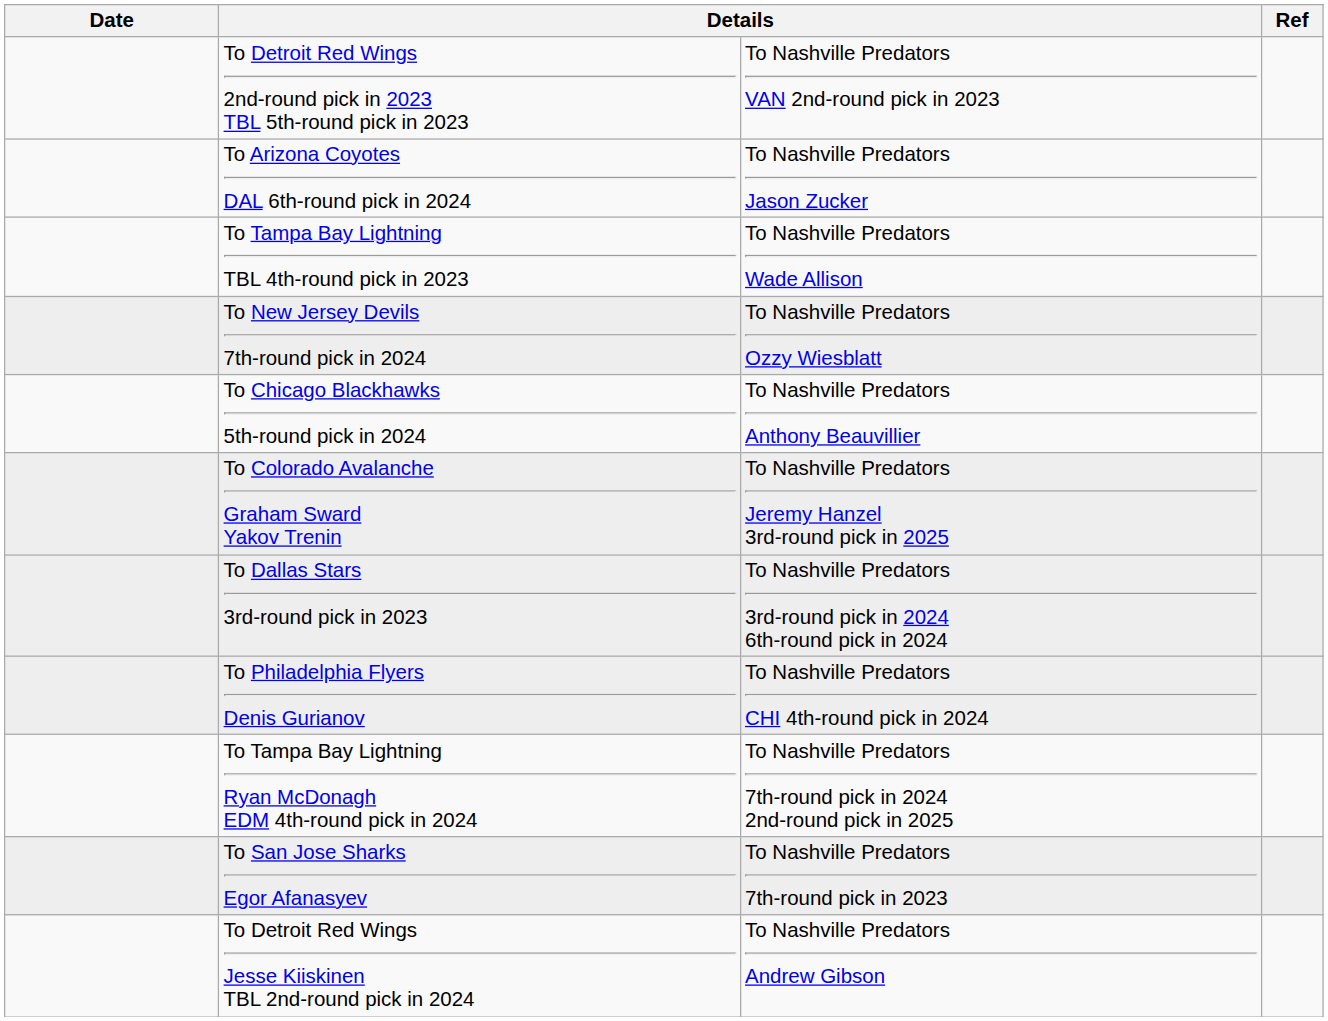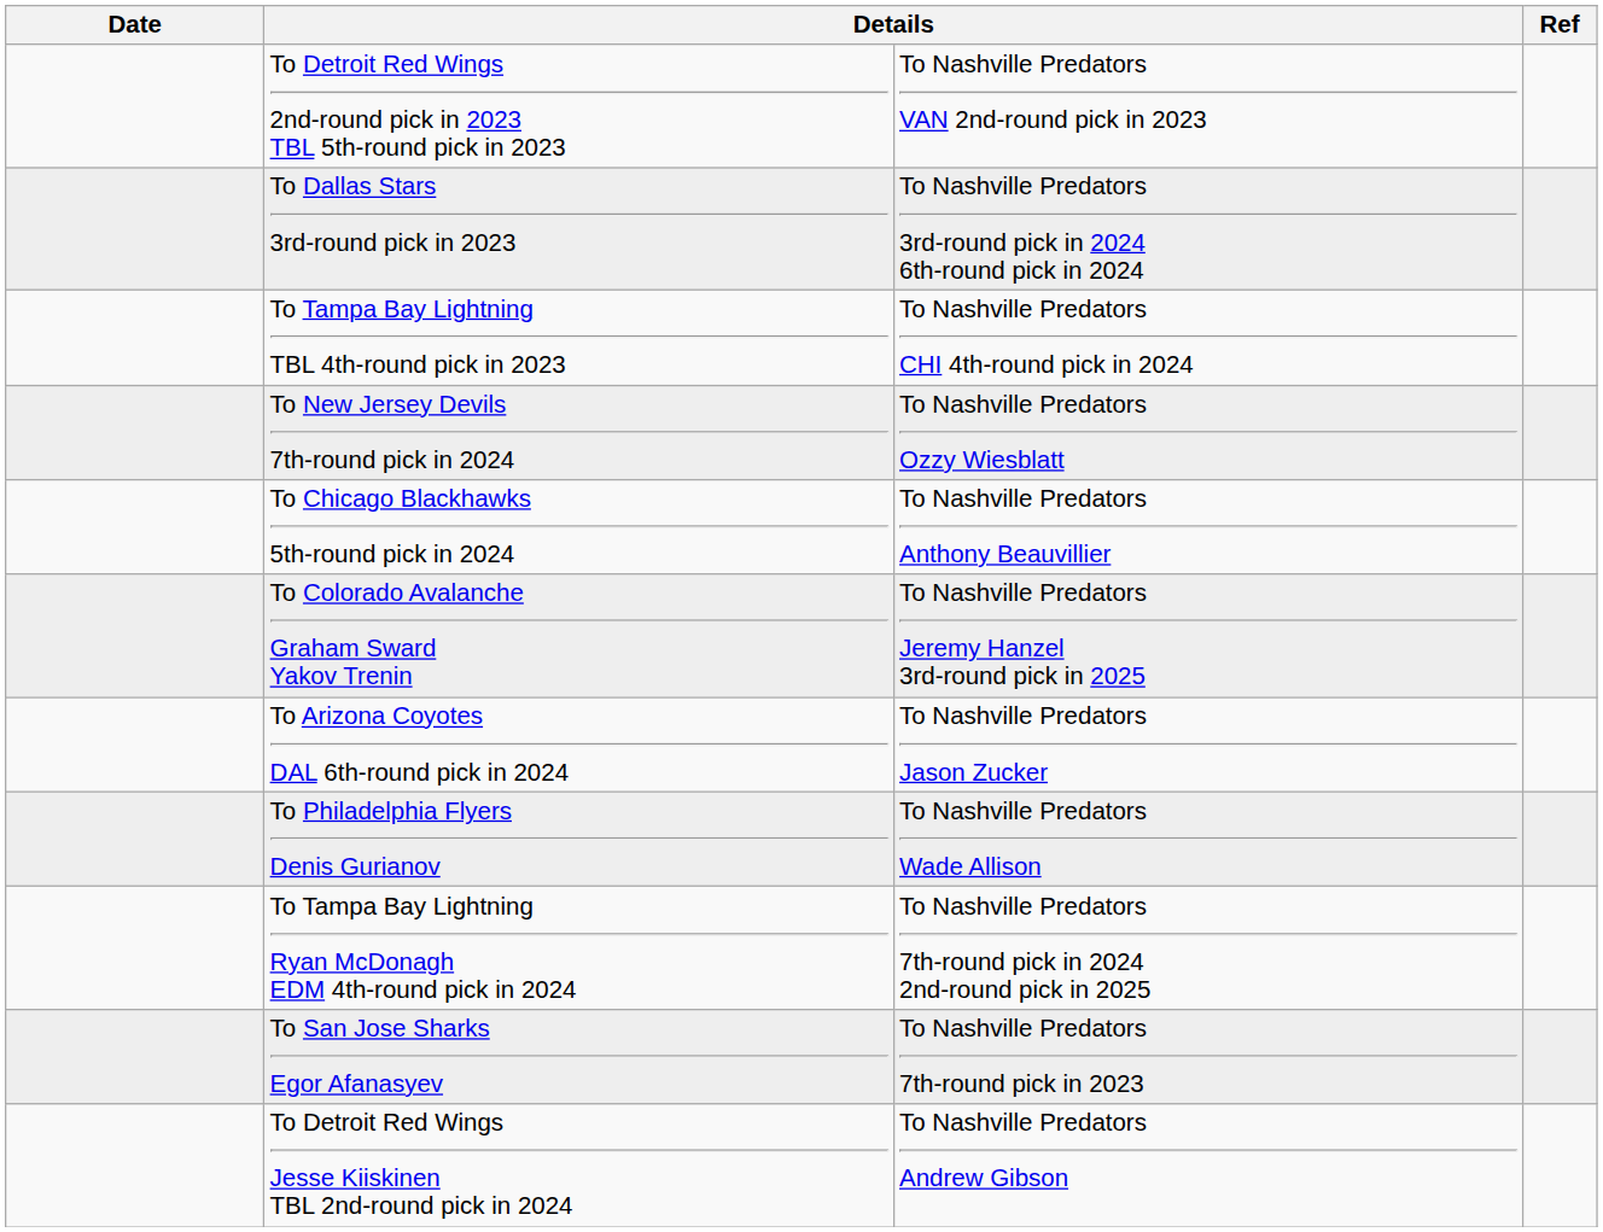 <table class="wikitable">
 <tr>
 <th style="width: 10em;">Date</th>
 <th colspan=2>Details</th>
 <th style="width: 2.5em;">Ref</th>
 </tr>
 <tr>
 <td></td>
 <td style="width: 25em;" valign="top">To <a href='#'>Detroit Red Wings</a><hr>2nd-round pick in <a href='#'>2023</a><br><a href='#'>TBL</a> 5th-round pick in 2023</td>
 <td style="width: 25em;" valign="top">To Nashville Predators<hr><a href='#'>VAN</a> 2nd-round pick in 2023</td>
 <td></td>
 </tr>
-<tr>
+<tr bgcolor=eeeeee>
 <td></td>
-<td style="width: 25em;" valign="top">To <a href='#'>Arizona Coyotes</a><hr><a href='#'>DAL</a> 6th-round pick in 2024</td>
-<td style="width: 25em;" valign="top">To Nashville Predators<hr><a href='#'>Jason Zucker</a></td>
+<td style="width: 25em;" valign="top">To <a href='#'>Dallas Stars</a><hr>3rd-round pick in 2023</td>
+<td style="width: 25em;" valign="top">To Nashville Predators<hr>3rd-round pick in <a href='#'>2024</a><br>6th-round pick in 2024</td>
 <td></td>
 </tr>
 <tr>
 <td></td>
 <td style="width: 25em;" valign="top">To <a href='#'>Tampa Bay Lightning</a><hr>TBL 4th-round pick in 2023</td>
-<td style="width: 25em;" valign="top">To Nashville Predators<hr><a href='#'>Wade Allison</a></td>
+<td style="width: 25em;" valign="top">To Nashville Predators<hr><a href='#'>CHI</a> 4th-round pick in 2024</td>
 <td></td>
 </tr>
 <tr bgcolor=eeeeee>
 <td></td>
 <td style="width: 25em;" valign="top">To <a href='#'>New Jersey Devils</a><hr>7th-round pick in 2024</td>
 <td valign="top">To Nashville Predators<hr><a href='#'>Ozzy Wiesblatt</a></td>
 <td></td>
 </tr>
 <tr>
 <td></td>
 <td style="width: 25em;" valign="top">To <a href='#'>Chicago Blackhawks</a><hr>5th-round pick in 2024</td>
 <td style="width: 25em;" valign="top">To Nashville Predators<hr><a href='#'>Anthony Beauvillier</a></td>
 <td></td>
 </tr>
 <tr bgcolor=eeeeee>
 <td></td>
 <td style="width: 25em;" valign="top">To <a href='#'>Colorado Avalanche</a><hr><a href='#'>Graham Sward</a><br><a href='#'>Yakov Trenin</a></td>
 <td style="width: 25em;" valign="top">To Nashville Predators<hr><a href='#'>Jeremy Hanzel</a><br>3rd-round pick in <a href='#'>2025</a></td>
 <td></td>
 </tr>
-<tr bgcolor=eeeeee>
+<tr>
 <td></td>
-<td style="width: 25em;" valign="top">To <a href='#'>Dallas Stars</a><hr>3rd-round pick in 2023</td>
-<td style="width: 25em;" valign="top">To Nashville Predators<hr>3rd-round pick in <a href='#'>2024</a><br>6th-round pick in 2024</td>
+<td style="width: 25em;" valign="top">To <a href='#'>Arizona Coyotes</a><hr><a href='#'>DAL</a> 6th-round pick in 2024</td>
+<td style="width: 25em;" valign="top">To Nashville Predators<hr><a href='#'>Jason Zucker</a></td>
 <td></td>
 </tr>
 <tr bgcolor=eeeeee>
 <td></td>
 <td style="width: 25em;" valign="top">To <a href='#'>Philadelphia Flyers</a><hr><a href='#'>Denis Gurianov</a></td>
-<td style="width: 25em;" valign="top">To Nashville Predators<hr><a href='#'>CHI</a> 4th-round pick in 2024</td>
+<td style="width: 25em;" valign="top">To Nashville Predators<hr><a href='#'>Wade Allison</a></td>
 <td></td>
 </tr>
 <tr>
 <td></td>
 <td valign="top">To Tampa Bay Lightning<hr><a href='#'>Ryan McDonagh</a><br><a href='#'>EDM</a> 4th-round pick in 2024</td>
 <td valign="top">To Nashville Predators<hr>7th-round pick in 2024<br>2nd-round pick in 2025</td>
 <td></td>
 </tr>
 <tr bgcolor=eeeeee>
 <td></td>
 <td valign="top">To <a href='#'>San Jose Sharks</a><hr><a href='#'>Egor Afanasyev</a></td>
 <td style="width: 25em;" valign="top">To Nashville Predators<hr>7th-round pick in 2023</td>
 <td></td>
 </tr>
 <tr>
 <td></td>
 <td valign="top">To Detroit Red Wings<hr><a href='#'>Jesse Kiiskinen</a><br>TBL 2nd-round pick in 2024</td>
 <td valign="top">To Nashville Predators<hr><a href='#'>Andrew Gibson</a></td>
 <td></td>
 </tr>
 </table>
